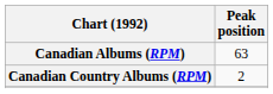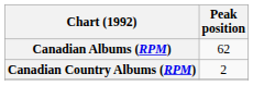 <table class="wikitable sortable plainrowheaders" style="text-align:center">
 <tr>
 <th scope="col">Chart (1992)</th>
 <th scope="col">Peak<br>position</th>
 </tr>
 <tr>
 <th scope="row">Canadian Albums (<em><a href='#'>RPM</a></em>)</th>
-<td>63</td>
+<td>62</td>
 </tr>
 <tr>
 <th scope="row">Canadian Country Albums (<em><a href='#'>RPM</a></em>)</th>
 <td>2</td>
 </tr>
 <tr>
 </tr>
 <tr>
 </tr>
 </table>
